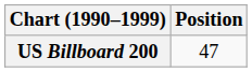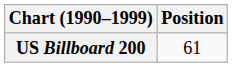 <table class="wikitable plainrowheaders" style="text-align:center">
 <tr>
 <th scope="col">Chart (1990–1999)</th>
 <th scope="col">Position</th>
 </tr>
 <tr>
 <th scope="row">US <em>Billboard</em> 200</th>
-<td>47</td>
+<td>61</td>
 </tr>
 </table>
